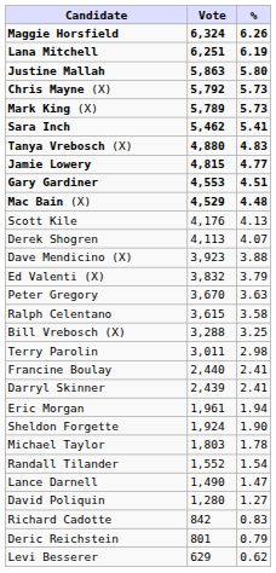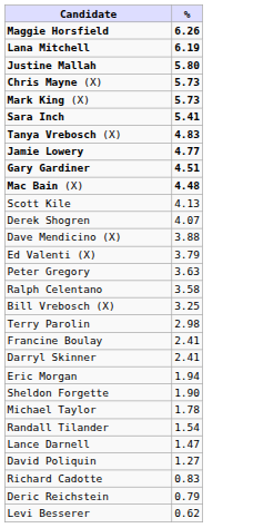 <table class="wikitable">
 <tr>
 <th style="background:#ddf; width:200px;">Candidate</th>
-<th style="background:#ddf; width:50px;">Vote</th>
 <th style="background:#ddf; width:30px;">%</th>
 </tr>
 <tr>
 <td><strong>Maggie Horsfield</strong></td>
-<td><strong>6,324</strong></td>
 <td><strong>6.26</strong></td>
 </tr>
 <tr>
 <td><strong>Lana Mitchell</strong></td>
-<td><strong>6,251</strong></td>
 <td><strong>6.19</strong></td>
 </tr>
 <tr>
 <td><strong>Justine Mallah</strong></td>
-<td><strong>5,863</strong></td>
 <td><strong>5.80</strong></td>
 </tr>
 <tr>
 <td><strong>Chris Mayne</strong> (X)</td>
-<td><strong>5,792</strong></td>
 <td><strong>5.73</strong></td>
 </tr>
 <tr>
 <td><strong>Mark King</strong> (X)</td>
-<td><strong>5,789</strong></td>
 <td><strong>5.73</strong></td>
 </tr>
 <tr>
 <td><strong>Sara Inch</strong></td>
-<td><strong>5,462</strong></td>
 <td><strong>5.41</strong></td>
 </tr>
 <tr>
 <td><strong>Tanya Vrebosch</strong> (X)</td>
-<td><strong>4,880</strong></td>
 <td><strong>4.83</strong></td>
 </tr>
 <tr>
 <td><strong>Jamie Lowery</strong></td>
-<td><strong>4,815</strong></td>
 <td><strong>4.77</strong></td>
 </tr>
 <tr>
 <td><strong>Gary Gardiner</strong></td>
-<td><strong>4,553</strong></td>
 <td><strong>4.51</strong></td>
 </tr>
 <tr>
 <td><strong>Mac Bain</strong> (X)</td>
-<td><strong>4,529</strong></td>
 <td><strong>4.48</strong></td>
 </tr>
 <tr>
 <td>Scott Kile</td>
-<td>4,176</td>
 <td>4.13</td>
 </tr>
 <tr>
 <td>Derek Shogren</td>
-<td>4,113</td>
 <td>4.07</td>
 </tr>
 <tr>
 <td>Dave Mendicino (X)</td>
-<td>3,923</td>
 <td>3.88</td>
 </tr>
 <tr>
 <td>Ed Valenti (X)</td>
-<td>3,832</td>
 <td>3.79</td>
 </tr>
 <tr>
 <td>Peter Gregory</td>
-<td>3,670</td>
 <td>3.63</td>
 </tr>
 <tr>
 <td>Ralph Celentano</td>
-<td>3,615</td>
 <td>3.58</td>
 </tr>
 <tr>
 <td>Bill Vrebosch (X)</td>
-<td>3,288</td>
 <td>3.25</td>
 </tr>
 <tr>
 <td>Terry Parolin</td>
-<td>3,011</td>
 <td>2.98</td>
 </tr>
 <tr>
 <td>Francine Boulay</td>
-<td>2,440</td>
 <td>2.41</td>
 </tr>
 <tr>
 <td>Darryl Skinner</td>
-<td>2,439</td>
 <td>2.41</td>
 </tr>
 <tr>
 <td>Eric Morgan</td>
-<td>1,961</td>
 <td>1.94</td>
 </tr>
 <tr>
 <td>Sheldon Forgette</td>
-<td>1,924</td>
 <td>1.90</td>
 </tr>
 <tr>
 <td>Michael Taylor</td>
-<td>1,803</td>
 <td>1.78</td>
 </tr>
 <tr>
 <td>Randall Tilander</td>
-<td>1,552</td>
 <td>1.54</td>
 </tr>
 <tr>
 <td>Lance Darnell</td>
-<td>1,490</td>
 <td>1.47</td>
 </tr>
 <tr>
 <td>David Poliquin</td>
-<td>1,280</td>
 <td>1.27</td>
 </tr>
 <tr>
 <td>Richard Cadotte</td>
-<td>842</td>
 <td>0.83</td>
 </tr>
 <tr>
 <td>Deric Reichstein</td>
-<td>801</td>
 <td>0.79</td>
 </tr>
 <tr>
 <td>Levi Besserer</td>
-<td>629</td>
 <td>0.62</td>
 </tr>
 </table>
